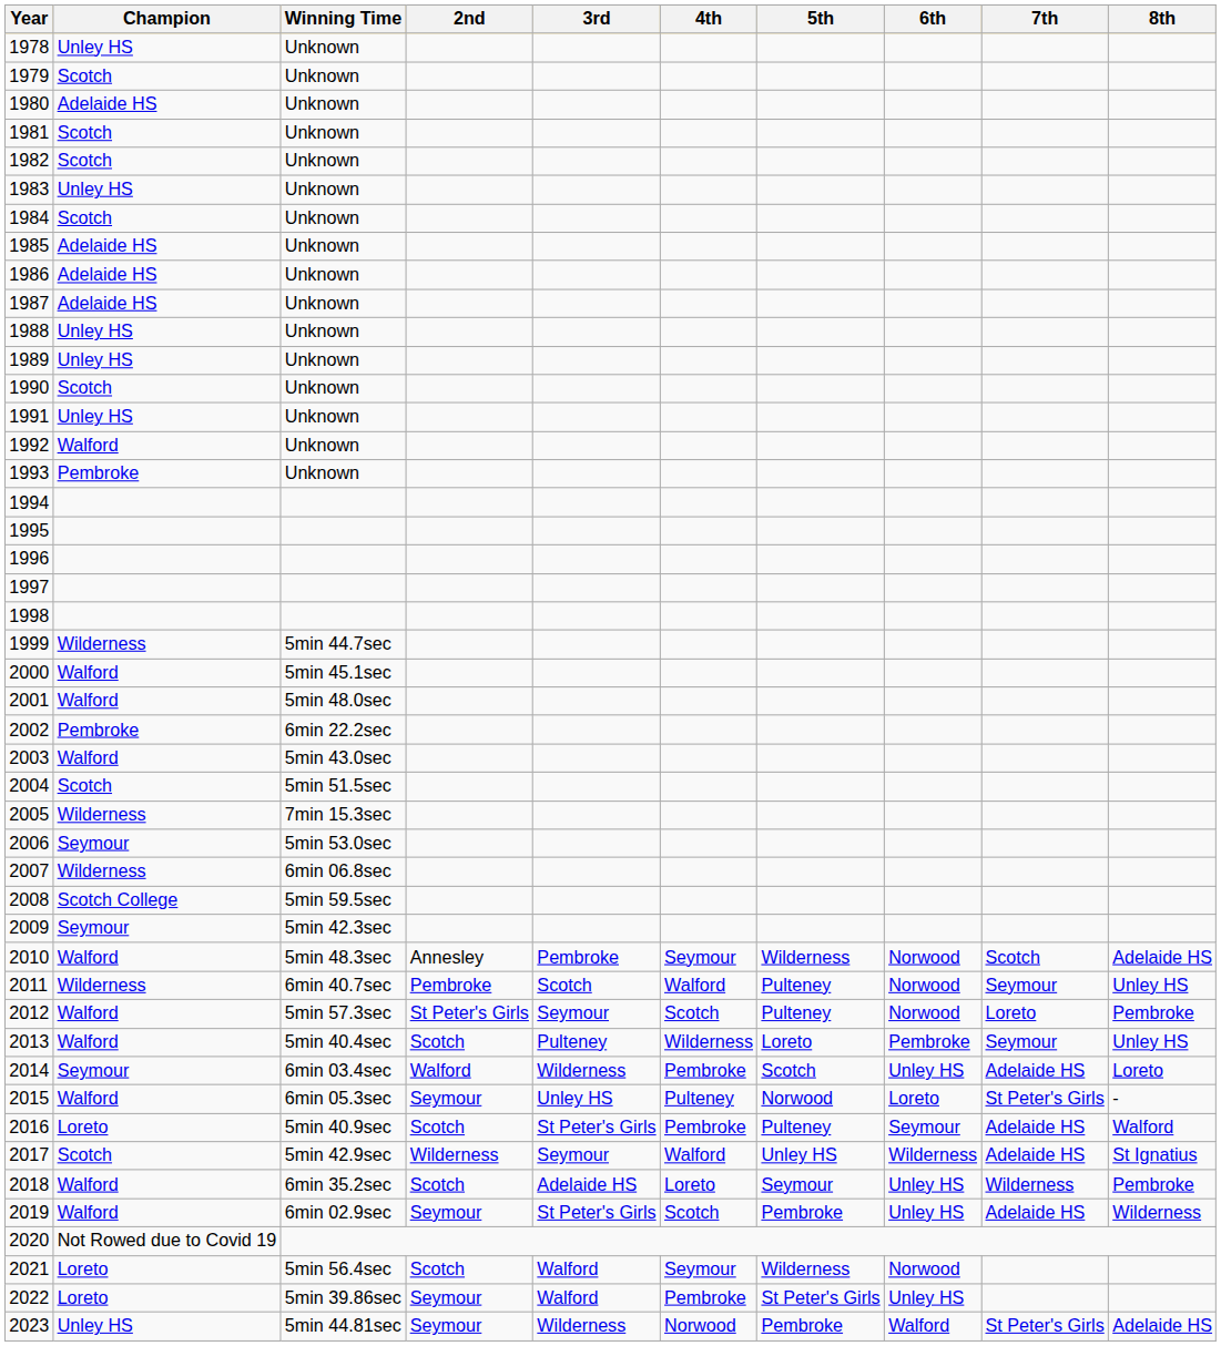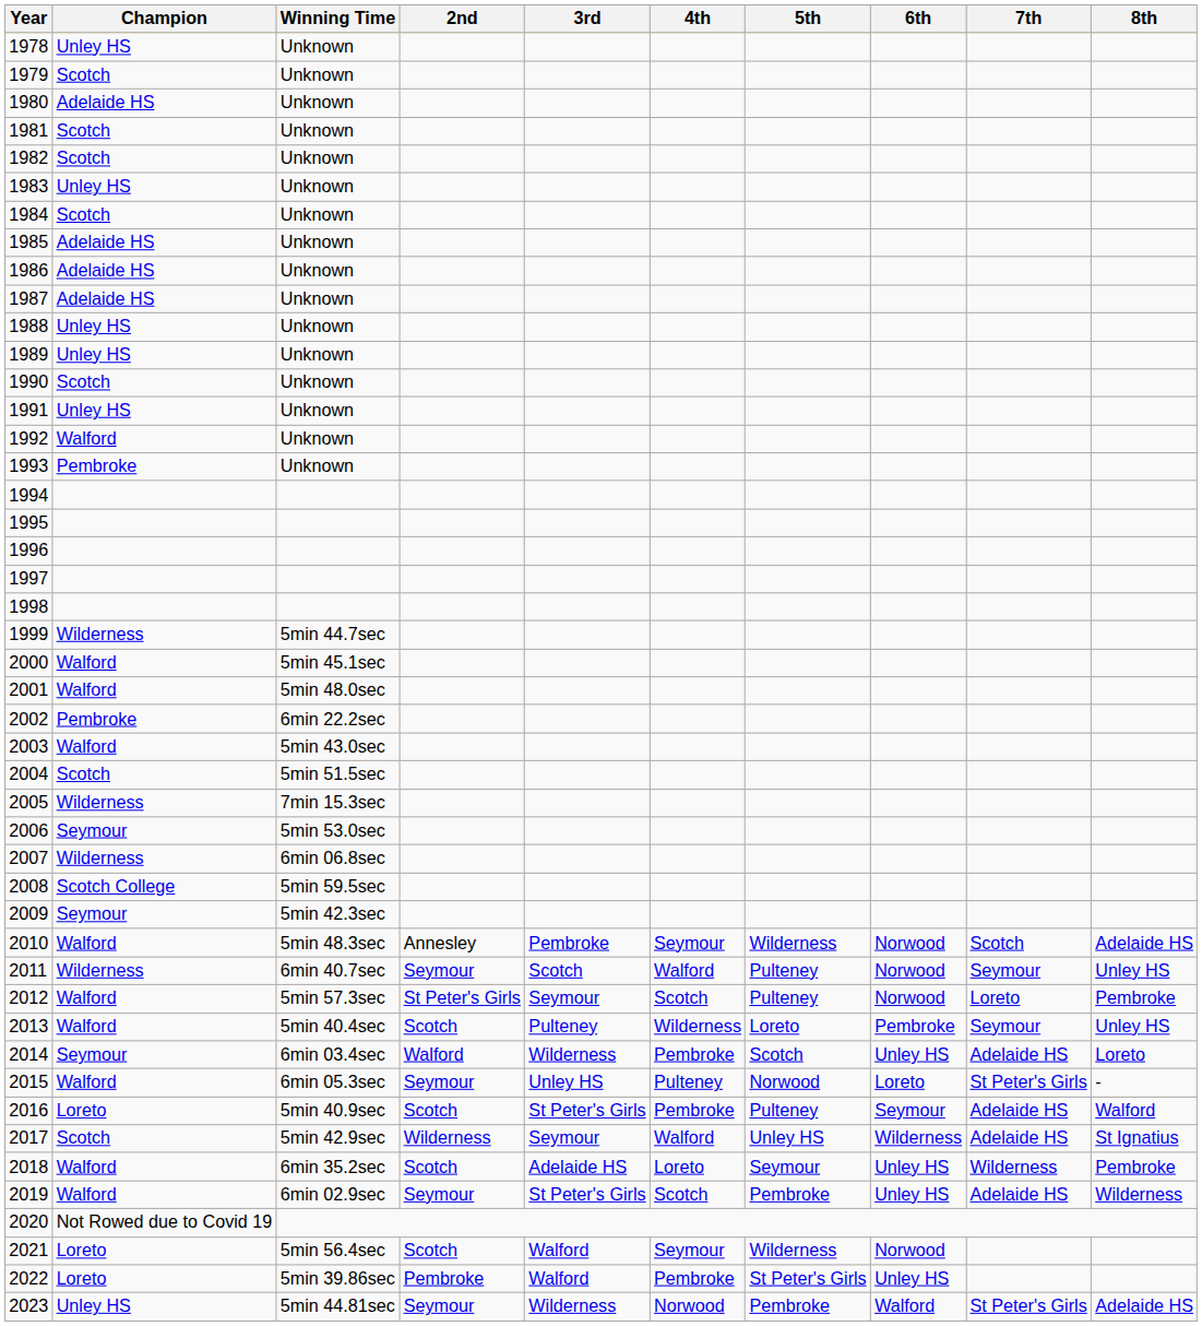 <table class="wikitable sortable">
 <tr style="background:#fc3;">
 <th>Year</th>
 <th>Champion</th>
 <th>Winning Time</th>
 <th>2nd</th>
 <th>3rd</th>
 <th>4th</th>
 <th>5th</th>
 <th>6th</th>
 <th>7th</th>
 <th>8th</th>
 </tr>
 <tr>
 <td>1978</td>
 <td><a href='#'>Unley HS</a></td>
 <td>Unknown</td>
 <td></td>
 <td></td>
 <td></td>
 <td></td>
 <td></td>
 <td></td>
 <td></td>
 </tr>
 <tr>
 <td>1979</td>
 <td><a href='#'>Scotch</a></td>
 <td>Unknown</td>
 <td></td>
 <td></td>
 <td></td>
 <td></td>
 <td></td>
 <td></td>
 <td></td>
 </tr>
 <tr>
 <td>1980</td>
 <td><a href='#'>Adelaide HS</a></td>
 <td>Unknown</td>
 <td></td>
 <td></td>
 <td></td>
 <td></td>
 <td></td>
 <td></td>
 <td></td>
 </tr>
 <tr>
 <td>1981</td>
 <td><a href='#'>Scotch</a></td>
 <td>Unknown</td>
 <td></td>
 <td></td>
 <td></td>
 <td></td>
 <td></td>
 <td></td>
 <td></td>
 </tr>
 <tr>
 <td>1982</td>
 <td><a href='#'>Scotch</a></td>
 <td>Unknown</td>
 <td></td>
 <td></td>
 <td></td>
 <td></td>
 <td></td>
 <td></td>
 <td></td>
 </tr>
 <tr>
 <td>1983</td>
 <td><a href='#'>Unley HS</a></td>
 <td>Unknown</td>
 <td></td>
 <td></td>
 <td></td>
 <td></td>
 <td></td>
 <td></td>
 <td></td>
 </tr>
 <tr>
 <td>1984</td>
 <td><a href='#'>Scotch</a></td>
 <td>Unknown</td>
 <td></td>
 <td></td>
 <td></td>
 <td></td>
 <td></td>
 <td></td>
 <td></td>
 </tr>
 <tr>
 <td>1985</td>
 <td><a href='#'>Adelaide HS</a></td>
 <td>Unknown</td>
 <td></td>
 <td></td>
 <td></td>
 <td></td>
 <td></td>
 <td></td>
 <td></td>
 </tr>
 <tr>
 <td>1986</td>
 <td><a href='#'>Adelaide HS</a></td>
 <td>Unknown</td>
 <td></td>
 <td></td>
 <td></td>
 <td></td>
 <td></td>
 <td></td>
 <td></td>
 </tr>
 <tr>
 <td>1987</td>
 <td><a href='#'>Adelaide HS</a></td>
 <td>Unknown</td>
 <td></td>
 <td></td>
 <td></td>
 <td></td>
 <td></td>
 <td></td>
 <td></td>
 </tr>
 <tr>
 <td>1988</td>
 <td><a href='#'>Unley HS</a></td>
 <td>Unknown</td>
 <td></td>
 <td></td>
 <td></td>
 <td></td>
 <td></td>
 <td></td>
 <td></td>
 </tr>
 <tr>
 <td>1989</td>
 <td><a href='#'>Unley HS</a></td>
 <td>Unknown</td>
 <td></td>
 <td></td>
 <td></td>
 <td></td>
 <td></td>
 <td></td>
 <td></td>
 </tr>
 <tr>
 <td>1990</td>
 <td><a href='#'>Scotch</a></td>
 <td>Unknown</td>
 <td></td>
 <td></td>
 <td></td>
 <td></td>
 <td></td>
 <td></td>
 <td></td>
 </tr>
 <tr>
 <td>1991</td>
 <td><a href='#'>Unley HS</a></td>
 <td>Unknown</td>
 <td></td>
 <td></td>
 <td></td>
 <td></td>
 <td></td>
 <td></td>
 <td></td>
 </tr>
 <tr>
 <td>1992</td>
 <td><a href='#'>Walford</a></td>
 <td>Unknown</td>
 <td></td>
 <td></td>
 <td></td>
 <td></td>
 <td></td>
 <td></td>
 <td></td>
 </tr>
 <tr>
 <td>1993</td>
 <td><a href='#'>Pembroke</a></td>
 <td>Unknown</td>
 <td></td>
 <td></td>
 <td></td>
 <td></td>
 <td></td>
 <td></td>
 <td></td>
 </tr>
 <tr>
 <td>1994</td>
 <td></td>
 <td></td>
 <td></td>
 <td></td>
 <td></td>
 <td></td>
 <td></td>
 <td></td>
 <td></td>
 </tr>
 <tr>
 <td>1995</td>
 <td></td>
 <td></td>
 <td></td>
 <td></td>
 <td></td>
 <td></td>
 <td></td>
 <td></td>
 <td></td>
 </tr>
 <tr>
 <td>1996</td>
 <td></td>
 <td></td>
 <td></td>
 <td></td>
 <td></td>
 <td></td>
 <td></td>
 <td></td>
 <td></td>
 </tr>
 <tr>
 <td>1997</td>
 <td></td>
 <td></td>
 <td></td>
 <td></td>
 <td></td>
 <td></td>
 <td></td>
 <td></td>
 <td></td>
 </tr>
 <tr>
 <td>1998</td>
 <td></td>
 <td></td>
 <td></td>
 <td></td>
 <td></td>
 <td></td>
 <td></td>
 <td></td>
 <td></td>
 </tr>
 <tr>
 <td>1999</td>
 <td><a href='#'>Wilderness</a></td>
 <td>5min 44.7sec</td>
 <td></td>
 <td></td>
 <td></td>
 <td></td>
 <td></td>
 <td></td>
 <td></td>
 </tr>
 <tr>
 <td>2000</td>
 <td><a href='#'>Walford</a></td>
 <td>5min 45.1sec</td>
 <td></td>
 <td></td>
 <td></td>
 <td></td>
 <td></td>
 <td></td>
 <td></td>
 </tr>
 <tr>
 <td>2001</td>
 <td><a href='#'>Walford</a></td>
 <td>5min 48.0sec</td>
 <td></td>
 <td></td>
 <td></td>
 <td></td>
 <td></td>
 <td></td>
 <td></td>
 </tr>
 <tr>
 <td>2002</td>
 <td><a href='#'>Pembroke</a></td>
 <td>6min 22.2sec</td>
 <td></td>
 <td></td>
 <td></td>
 <td></td>
 <td></td>
 <td></td>
 <td></td>
 </tr>
 <tr>
 <td>2003</td>
 <td><a href='#'>Walford</a></td>
 <td>5min 43.0sec</td>
 <td></td>
 <td></td>
 <td></td>
 <td></td>
 <td></td>
 <td></td>
 <td></td>
 </tr>
 <tr>
 <td>2004</td>
 <td><a href='#'>Scotch</a></td>
 <td>5min 51.5sec</td>
 <td></td>
 <td></td>
 <td></td>
 <td></td>
 <td></td>
 <td></td>
 <td></td>
 </tr>
 <tr>
 <td>2005</td>
 <td><a href='#'>Wilderness</a></td>
 <td>7min 15.3sec</td>
 <td></td>
 <td></td>
 <td></td>
 <td></td>
 <td></td>
 <td></td>
 <td></td>
 </tr>
 <tr>
 <td>2006</td>
 <td><a href='#'>Seymour</a></td>
 <td>5min 53.0sec</td>
 <td></td>
 <td></td>
 <td></td>
 <td></td>
 <td></td>
 <td></td>
 <td></td>
 </tr>
 <tr>
 <td>2007</td>
 <td><a href='#'>Wilderness</a></td>
 <td>6min 06.8sec</td>
 <td></td>
 <td></td>
 <td></td>
 <td></td>
 <td></td>
 <td></td>
 <td></td>
 </tr>
 <tr>
 <td>2008</td>
 <td><a href='#'>Scotch College</a></td>
 <td>5min 59.5sec</td>
 <td></td>
 <td></td>
 <td></td>
 <td></td>
 <td></td>
 <td></td>
 <td></td>
 </tr>
 <tr>
 <td>2009</td>
 <td><a href='#'>Seymour</a></td>
 <td>5min 42.3sec</td>
 <td></td>
 <td></td>
 <td></td>
 <td></td>
 <td></td>
 <td></td>
 <td></td>
 </tr>
 <tr>
 <td>2010</td>
 <td><a href='#'>Walford</a></td>
 <td>5min 48.3sec</td>
 <td>Annesley</td>
 <td><a href='#'>Pembroke</a></td>
 <td><a href='#'>Seymour</a></td>
 <td><a href='#'>Wilderness</a></td>
 <td><a href='#'>Norwood</a></td>
 <td><a href='#'>Scotch</a></td>
 <td><a href='#'>Adelaide HS</a></td>
 </tr>
 <tr>
 <td>2011</td>
 <td><a href='#'>Wilderness</a></td>
 <td>6min 40.7sec</td>
-<td><a href='#'>Pembroke</a></td>
+<td><a href='#'>Seymour</a></td>
 <td><a href='#'>Scotch</a></td>
 <td><a href='#'>Walford</a></td>
 <td><a href='#'>Pulteney</a></td>
 <td><a href='#'>Norwood</a></td>
 <td><a href='#'>Seymour</a></td>
 <td><a href='#'>Unley HS</a></td>
 </tr>
 <tr>
 <td>2012</td>
 <td><a href='#'>Walford</a></td>
 <td>5min 57.3sec</td>
 <td><a href='#'>St Peter's Girls</a></td>
 <td><a href='#'>Seymour</a></td>
 <td><a href='#'>Scotch</a></td>
 <td><a href='#'>Pulteney</a></td>
 <td><a href='#'>Norwood</a></td>
 <td><a href='#'>Loreto</a></td>
 <td><a href='#'>Pembroke</a></td>
 </tr>
 <tr>
 <td>2013</td>
 <td><a href='#'>Walford</a></td>
 <td>5min 40.4sec</td>
 <td><a href='#'>Scotch</a></td>
 <td><a href='#'>Pulteney</a></td>
 <td><a href='#'>Wilderness</a></td>
 <td><a href='#'>Loreto</a></td>
 <td><a href='#'>Pembroke</a></td>
 <td><a href='#'>Seymour</a></td>
 <td><a href='#'>Unley HS</a></td>
 </tr>
 <tr>
 <td>2014</td>
 <td><a href='#'>Seymour</a></td>
 <td>6min 03.4sec</td>
 <td><a href='#'>Walford</a></td>
 <td><a href='#'>Wilderness</a></td>
 <td><a href='#'>Pembroke</a></td>
 <td><a href='#'>Scotch</a></td>
 <td><a href='#'>Unley HS</a></td>
 <td><a href='#'>Adelaide HS</a></td>
 <td><a href='#'>Loreto</a></td>
 </tr>
 <tr>
 <td>2015</td>
 <td><a href='#'>Walford</a></td>
 <td>6min 05.3sec</td>
 <td><a href='#'>Seymour</a></td>
 <td><a href='#'>Unley HS</a></td>
 <td><a href='#'>Pulteney</a></td>
 <td><a href='#'>Norwood</a></td>
 <td><a href='#'>Loreto</a></td>
 <td><a href='#'>St Peter's Girls</a></td>
 <td>-</td>
 </tr>
 <tr>
 <td>2016</td>
 <td><a href='#'>Loreto</a></td>
 <td>5min 40.9sec</td>
 <td><a href='#'>Scotch</a></td>
 <td><a href='#'>St Peter's Girls</a></td>
 <td><a href='#'>Pembroke</a></td>
 <td><a href='#'>Pulteney</a></td>
 <td><a href='#'>Seymour</a></td>
 <td><a href='#'>Adelaide HS</a></td>
 <td><a href='#'>Walford</a></td>
 </tr>
 <tr>
 <td>2017</td>
 <td><a href='#'>Scotch</a></td>
 <td>5min 42.9sec</td>
 <td><a href='#'>Wilderness</a></td>
 <td><a href='#'>Seymour</a></td>
 <td><a href='#'>Walford</a></td>
 <td><a href='#'>Unley HS</a></td>
 <td><a href='#'>Wilderness</a></td>
 <td><a href='#'>Adelaide HS</a></td>
 <td><a href='#'>St Ignatius</a></td>
 </tr>
 <tr>
 <td>2018</td>
 <td><a href='#'>Walford</a></td>
 <td>6min 35.2sec</td>
 <td><a href='#'>Scotch</a></td>
 <td><a href='#'>Adelaide HS</a></td>
 <td><a href='#'>Loreto</a></td>
 <td><a href='#'>Seymour</a></td>
 <td><a href='#'>Unley HS</a></td>
 <td><a href='#'>Wilderness</a></td>
 <td><a href='#'>Pembroke</a></td>
 </tr>
 <tr>
 <td>2019</td>
 <td><a href='#'>Walford</a></td>
 <td>6min 02.9sec</td>
 <td><a href='#'>Seymour</a></td>
 <td><a href='#'>St Peter's Girls</a></td>
 <td><a href='#'>Scotch</a></td>
 <td><a href='#'>Pembroke</a></td>
 <td><a href='#'>Unley HS</a></td>
 <td><a href='#'>Adelaide HS</a></td>
 <td><a href='#'>Wilderness</a></td>
 </tr>
 <tr>
 <td>2020</td>
 <td>Not Rowed due to Covid 19</td>
 </tr>
 <tr>
 <td>2021</td>
 <td><a href='#'>Loreto</a></td>
 <td>5min 56.4sec</td>
 <td><a href='#'>Scotch</a></td>
 <td><a href='#'>Walford</a></td>
 <td><a href='#'>Seymour</a></td>
 <td><a href='#'>Wilderness</a></td>
 <td><a href='#'>Norwood</a></td>
 <td></td>
 <td></td>
 </tr>
 <tr>
 <td>2022</td>
 <td><a href='#'>Loreto</a></td>
 <td>5min 39.86sec</td>
-<td><a href='#'>Seymour</a></td>
+<td><a href='#'>Pembroke</a></td>
 <td><a href='#'>Walford</a></td>
 <td><a href='#'>Pembroke</a></td>
 <td><a href='#'>St Peter's Girls</a></td>
 <td><a href='#'>Unley HS</a></td>
 <td></td>
 <td></td>
 </tr>
 <tr>
 <td>2023</td>
 <td><a href='#'>Unley HS</a></td>
 <td>5min 44.81sec</td>
 <td><a href='#'>Seymour</a></td>
 <td><a href='#'>Wilderness</a></td>
 <td><a href='#'>Norwood</a></td>
 <td><a href='#'>Pembroke</a></td>
 <td><a href='#'>Walford</a></td>
 <td><a href='#'>St Peter's Girls</a></td>
 <td><a href='#'>Adelaide HS</a></td>
 </tr>
 </table>
